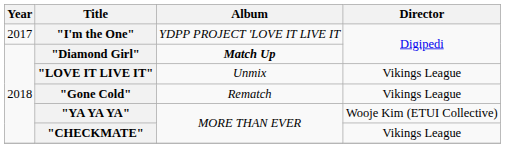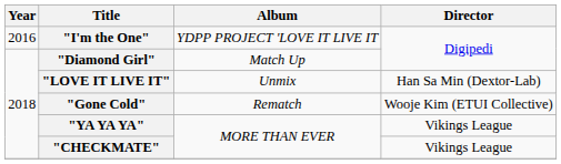 <table class="wikitable plainrowheaders" style="text-align:center;">
 <tr>
 <th>Year</th>
 <th>Title</th>
 <th>Album</th>
 <th>Director</th>
 </tr>
 <tr>
-<td>2017</td>
+<td>2016</td>
 <th scope="row">"I'm the One"</th>
 <td><em>YDPP PROJECT 'LOVE IT LIVE IT</em></td>
 <td rowspan=2><a href='#'>Digipedi</a></td>
 </tr>
 <tr>
 <td rowspan=5>2018</td>
 <th scope="row">"Diamond Girl" </th>
-<td><strong><em>Match Up</em></strong></td>
+<td><em>Match Up</em></td>
 </tr>
 <tr>
 <th scope="row">"LOVE IT LIVE IT"</th>
 <td><em>Unmix</em></td>
-<td>Vikings League</td>
+<td>Han Sa Min (Dextor-Lab)</td>
 </tr>
 <tr>
 <th scope="row">"Gone Cold" </th>
 <td><em>Rematch</em></td>
-<td>Vikings League</td>
+<td>Wooje Kim (ETUI Collective)</td>
 </tr>
 <tr>
 <th scope="row">"YA YA YA"</th>
 <td rowspan=2><em>MORE THAN EVER</em></td>
-<td>Wooje Kim (ETUI Collective)</td>
+<td>Vikings League</td>
 </tr>
 <tr>
 <th scope="row">"CHECKMATE"</th>
 <td>Vikings League</td>
 </tr>
 <tr>
 </tr>
 </table>
